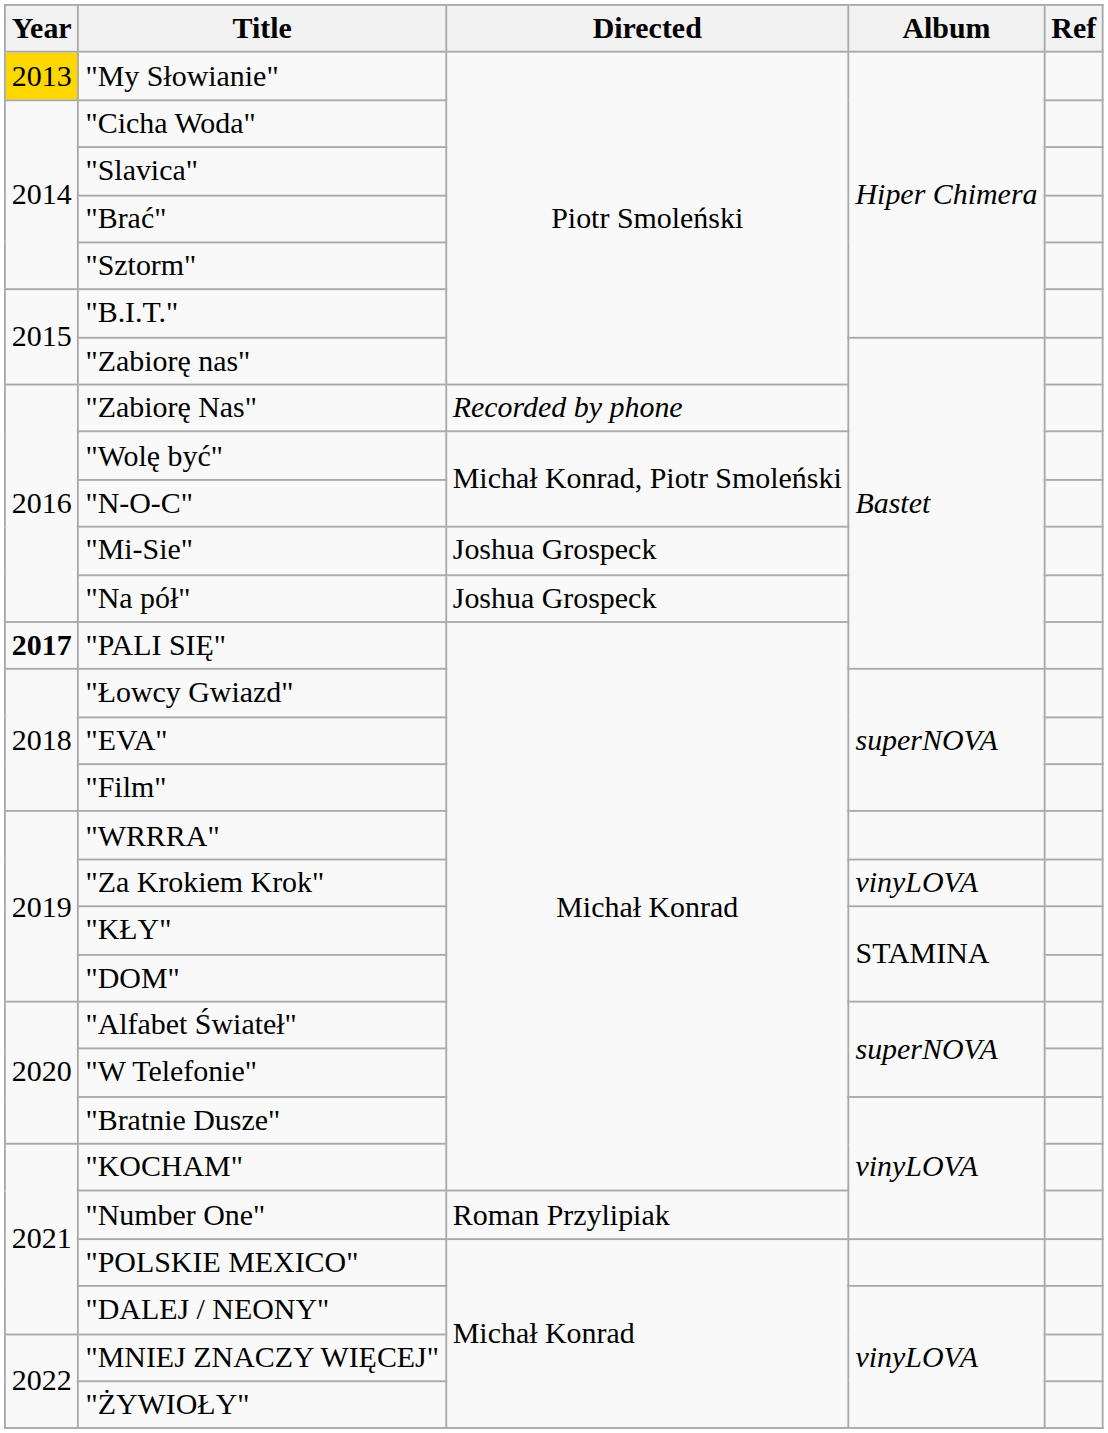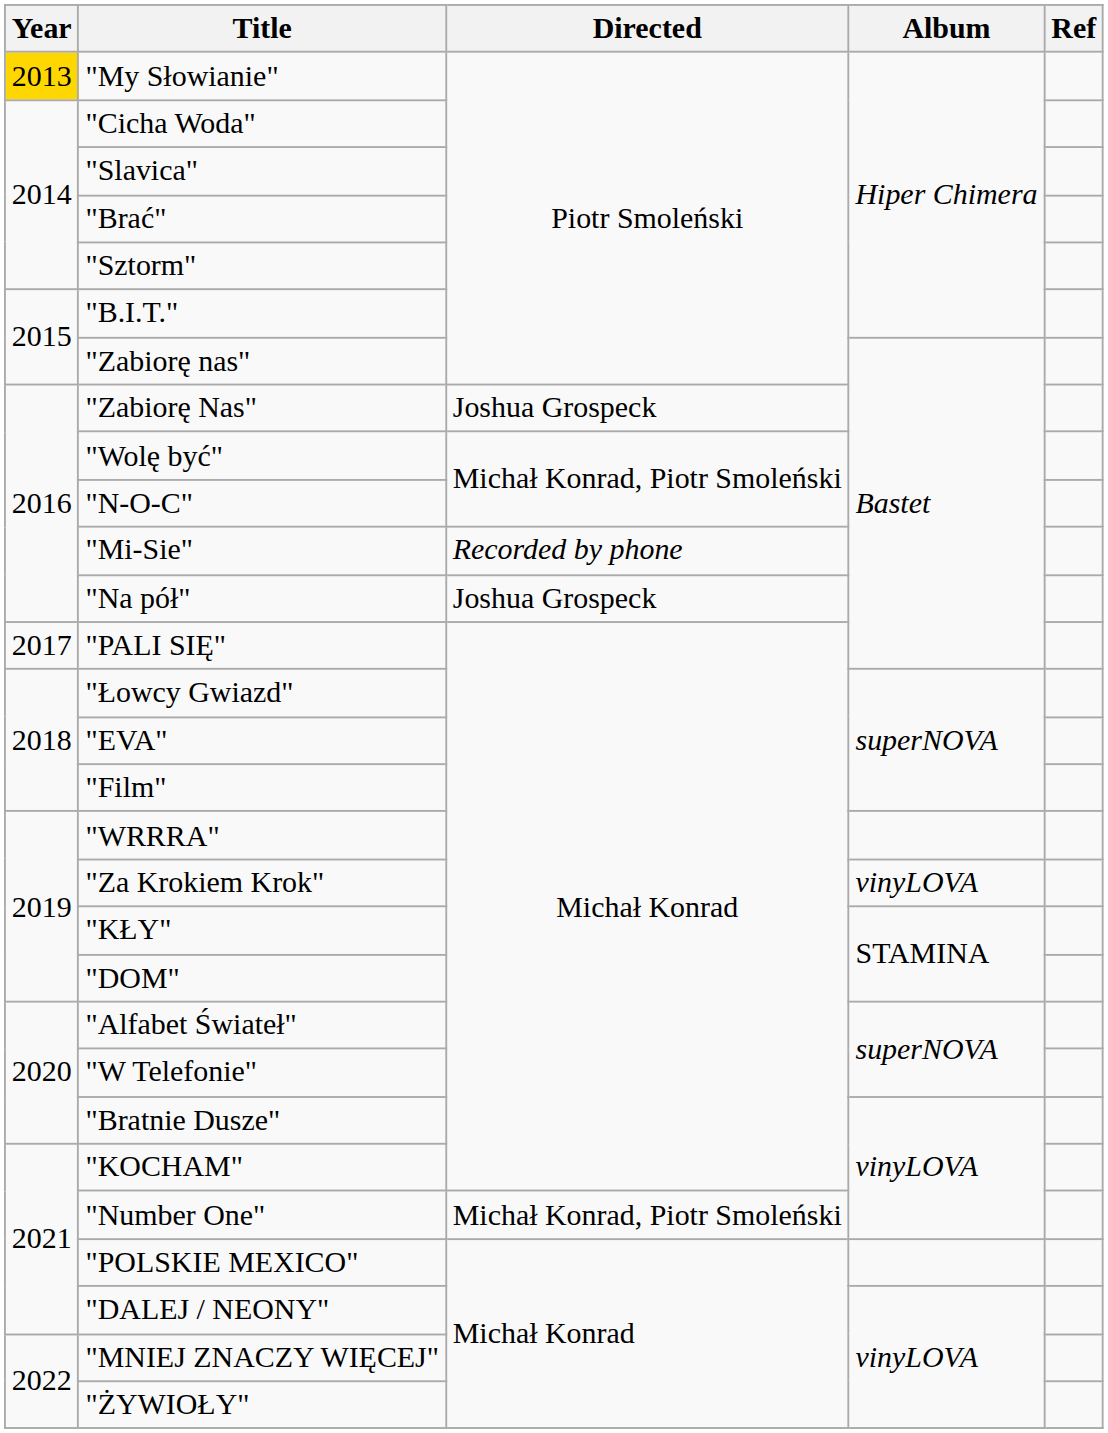 <table class="wikitable">
 <tr>
 <th>Year</th>
 <th>Title</th>
 <th>Directed</th>
 <th>Album</th>
 <th>Ref</th>
 </tr>
 <tr>
 <td style="background: gold;">2013</td>
 <td>"My Słowianie" </td>
 <td rowspan=7 style="text-align:center;">Piotr Smoleński</td>
 <td rowspan=6><em>Hiper Chimera</em></td>
 <td></td>
 </tr>
 <tr>
 <td rowspan=4>2014</td>
 <td>"Cicha Woda" </td>
 <td></td>
 </tr>
 <tr>
 <td>"Slavica" </td>
 <td></td>
 </tr>
 <tr>
 <td>"Brać" </td>
 <td></td>
 </tr>
 <tr>
 <td>"Sztorm" </td>
 <td></td>
 </tr>
 <tr>
 <td rowspan=2>2015</td>
 <td>"B.I.T." </td>
 <td></td>
 </tr>
 <tr>
 <td>"Zabiorę nas"</td>
 <td rowspan="7"><em>Bastet</em></td>
 <td></td>
 </tr>
 <tr>
 <td rowspan="5">2016</td>
 <td>"Zabiorę Nas" </td>
-<td><em>Recorded by phone</em></td>
+<td>Joshua Grospeck</td>
 <td></td>
 </tr>
 <tr>
 <td>"Wolę być"</td>
 <td rowspan="2">Michał Konrad, Piotr Smoleński</td>
 <td></td>
 </tr>
 <tr>
 <td>"N-O-C"</td>
 <td></td>
 </tr>
 <tr>
 <td>"Mi-Sie"</td>
-<td>Joshua Grospeck</td>
+<td><em>Recorded by phone</em></td>
 <td></td>
 </tr>
 <tr>
 <td>"Na pół"</td>
 <td>Joshua Grospeck</td>
 <td></td>
 </tr>
 <tr>
-<td><strong>2017</strong></td>
+<td>2017</td>
 <td>"PALI SIĘ" </td>
 <td rowspan="12" style="text-align:center;">Michał Konrad</td>
 <td></td>
 </tr>
 <tr>
 <td rowspan="3">2018</td>
 <td>"Łowcy Gwiazd"</td>
 <td rowspan="3"><em>superNOVA</em></td>
 <td></td>
 </tr>
 <tr>
 <td>"EVA" </td>
 <td></td>
 </tr>
 <tr>
 <td>"Film"</td>
 <td></td>
 </tr>
 <tr>
 <td rowspan="4">2019</td>
 <td>"WRRRA"</td>
 <td></td>
 <td></td>
 </tr>
 <tr>
 <td>"Za Krokiem Krok"</td>
 <td><em>vinyLOVA</em></td>
 <td></td>
 </tr>
 <tr>
 <td>"KŁY" </td>
 <td rowspan="2">STAMINA<br></td>
 <td></td>
 </tr>
 <tr>
 <td>"DOM"</td>
 <td></td>
 </tr>
 <tr>
 <td rowspan="3">2020</td>
 <td>"Alfabet Świateł"</td>
 <td rowspan="2"><em>superNOVA</em></td>
 <td></td>
 </tr>
 <tr>
 <td>"W Telefonie"</td>
 <td></td>
 </tr>
 <tr>
 <td>"Bratnie Dusze" </td>
 <td rowspan="3"><em>vinyLOVA</em></td>
 <td></td>
 </tr>
 <tr>
 <td rowspan="4">2021</td>
 <td>"KOCHAM"</td>
 <td></td>
 </tr>
 <tr>
 <td>"Number One" </td>
-<td>Roman Przylipiak</td>
+<td>Michał Konrad, Piotr Smoleński</td>
 <td></td>
 </tr>
 <tr>
 <td>"POLSKIE MEXICO" </td>
 <td rowspan="4">Michał Konrad</td>
 <td></td>
 <td></td>
 </tr>
 <tr>
 <td>"DALEJ / NEONY" </td>
 <td rowspan="3"><em>vinyLOVA</em></td>
 <td></td>
 </tr>
 <tr>
 <td rowspan="2">2022</td>
 <td>"MNIEJ ZNACZY WIĘCEJ" </td>
 <td></td>
 </tr>
 <tr>
 <td>"ŻYWIOŁY"</td>
 <td></td>
 </tr>
 </table>
